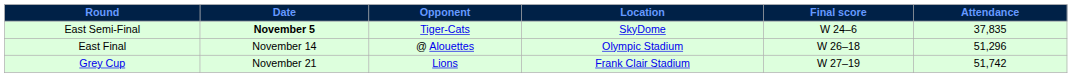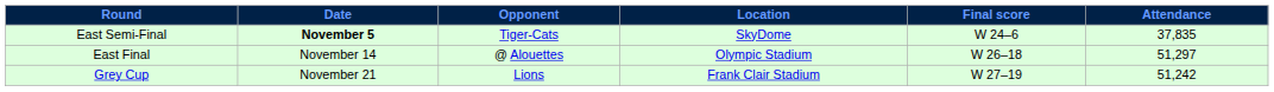 <table class="wikitable" width="80%">
 <tr align="center"  style="background:#002147;color:#6699FF;">
 <td><strong>Round</strong></td>
 <td><strong>Date</strong></td>
 <td><strong>Opponent</strong></td>
 <td><strong>Location</strong></td>
 <td><strong>Final score</strong></td>
 <td><strong>Attendance</strong></td>
 </tr>
 <tr align="center" bgcolor="#ddffdd">
 <td>East Semi-Final</td>
 <td><strong>November 5</strong></td>
 <td><a href='#'>Tiger-Cats</a></td>
 <td><a href='#'>SkyDome</a></td>
 <td>W 24–6</td>
 <td>37,835</td>
 </tr>
 <tr align="center" bgcolor="#ddffdd">
 <td>East Final</td>
 <td>November 14</td>
 <td>@ <a href='#'>Alouettes</a></td>
 <td><a href='#'>Olympic Stadium</a></td>
 <td>W 26–18</td>
-<td>51,296</td>
+<td>51,297</td>
 </tr>
 <tr align="center" bgcolor="#ddffdd">
 <td><a href='#'>Grey Cup</a></td>
 <td>November 21</td>
 <td><a href='#'>Lions</a></td>
 <td><a href='#'>Frank Clair Stadium</a></td>
 <td>W 27–19</td>
-<td>51,742</td>
+<td>51,242</td>
 </tr>
 </table>
